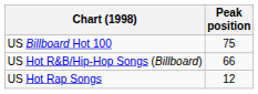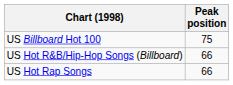 <table class="wikitable sortable">
 <tr>
 <th>Chart (1998)</th>
 <th>Peak<br>position</th>
 </tr>
 <tr>
 <td>US <a href='#'><em>Billboard</em> Hot 100</a></td>
 <td style="text-align:center;">75</td>
 </tr>
 <tr>
 <td>US <a href='#'>Hot R&B/Hip-Hop Songs</a> (<em>Billboard</em>)</td>
 <td style="text-align:center;">66</td>
 </tr>
 <tr>
 <td>US <a href='#'>Hot Rap Songs</a></td>
-<td style="text-align:center;">12</td>
+<td style="text-align:center;">66</td>
 </tr>
 </table>
